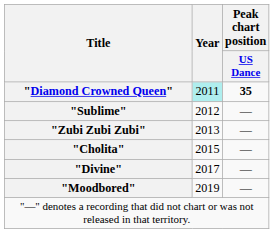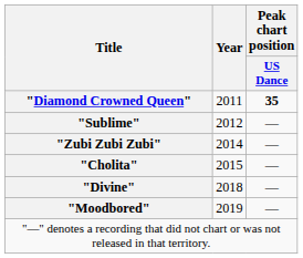 <table class="wikitable plainrowheaders" style="text-align:center;">
 <tr>
 <th scope="col" rowspan="2" style="width:15em;">Title</th>
 <th scope="col" rowspan="2" style="width:1em;">Year</th>
 <th scope="col" colspan="1">Peak chart position</th>
 </tr>
 <tr>
 <th scope="col" style="width:3em;font-size:90%;"><a href='#'>US<br>Dance</a><br></th>
 </tr>
 <tr>
 <th scope="row">"<a href='#'>Diamond Crowned Queen</a>"</th>
-<td style="background: paleturquoise;">2011</td>
+<td>2011</td>
 <td><strong>35</strong></td>
 </tr>
 <tr>
 <th scope="row">"Sublime"</th>
 <td>2012</td>
 <td>—</td>
 </tr>
 <tr>
 <th scope="row">"Zubi Zubi Zubi"</th>
-<td>2013</td>
+<td>2014</td>
 <td>—</td>
 </tr>
 <tr>
 <th scope="row">"Cholita"</th>
 <td>2015</td>
 <td>—</td>
 </tr>
 <tr>
 <th scope="row">"Divine"</th>
-<td>2017</td>
+<td>2018</td>
 <td>—</td>
 </tr>
 <tr>
 <th scope="row">"Moodbored"</th>
 <td>2019</td>
 <td>—</td>
 </tr>
 <tr>
 <td colspan="4" style="font-size:90%">"—" denotes a recording that did not chart or was not released in that territory.</td>
 </tr>
 </table>
